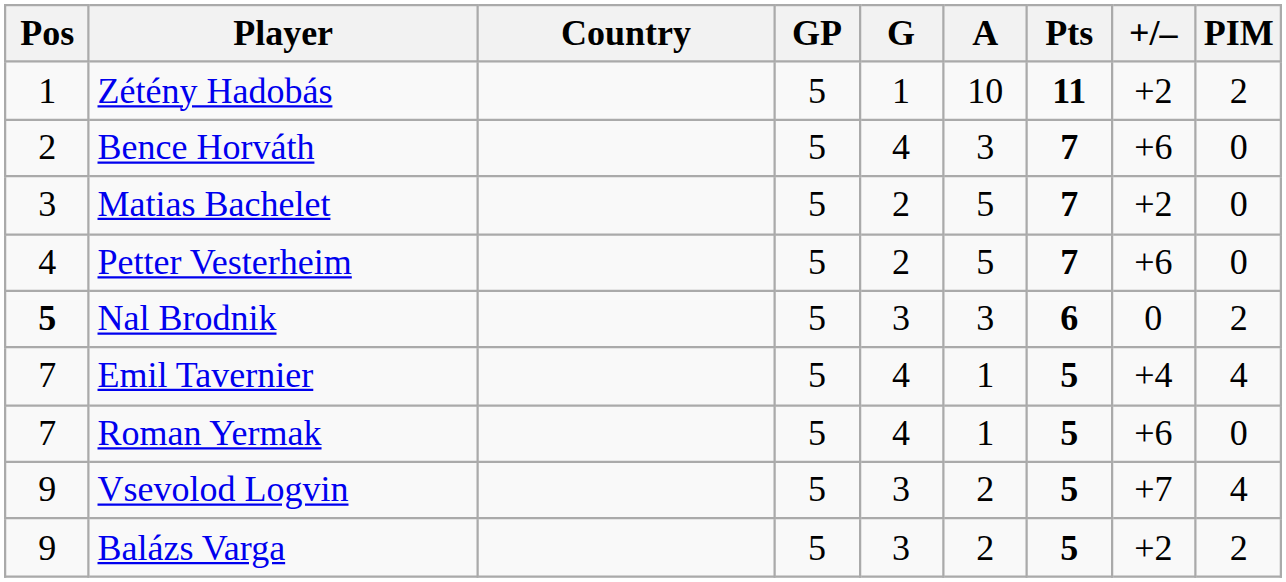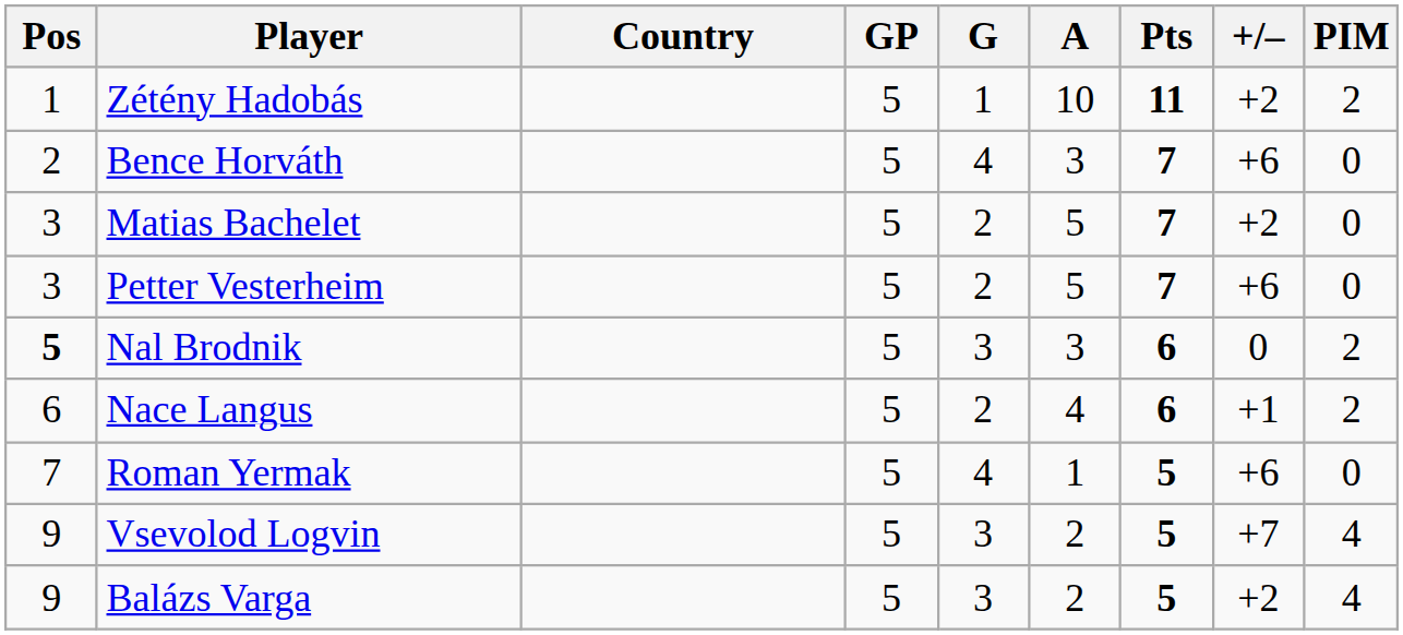 <table class="wikitable sortable" style="text-align: center;">
 <tr>
 <th width=30>Pos</th>
 <th width=165>Player</th>
 <th width=125>Country</th>
 <th width=30>GP</th>
 <th width=30>G</th>
 <th width=30>A</th>
 <th width=30>Pts</th>
 <th width=30>+/–</th>
 <th width=30>PIM</th>
 </tr>
 <tr>
 <td>1</td>
 <td align=left><a href='#'>Zétény Hadobás</a></td>
 <td align=left></td>
 <td>5</td>
 <td>1</td>
 <td>10</td>
 <td><strong>11</strong></td>
 <td>+2</td>
 <td>2</td>
 </tr>
 <tr>
 <td>2</td>
 <td align=left><a href='#'>Bence Horváth</a></td>
 <td align=left></td>
 <td>5</td>
 <td>4</td>
 <td>3</td>
 <td><strong>7</strong></td>
 <td>+6</td>
 <td>0</td>
 </tr>
 <tr>
 <td>3</td>
 <td align=left><a href='#'>Matias Bachelet</a></td>
 <td align=left></td>
 <td>5</td>
 <td>2</td>
 <td>5</td>
 <td><strong>7</strong></td>
 <td>+2</td>
 <td>0</td>
 </tr>
 <tr>
-<td>4</td>
+<td>3</td>
 <td align=left><a href='#'>Petter Vesterheim</a></td>
 <td align=left></td>
 <td>5</td>
 <td>2</td>
 <td>5</td>
 <td><strong>7</strong></td>
 <td>+6</td>
 <td>0</td>
 </tr>
 <tr>
 <td><strong>5</strong></td>
 <td align=left><a href='#'>Nal Brodnik</a></td>
 <td align=left></td>
 <td>5</td>
 <td>3</td>
 <td>3</td>
 <td><strong>6</strong></td>
 <td>0</td>
 <td>2</td>
 </tr>
 <tr>
-<td>7</td>
-<td align=left><a href='#'>Emil Tavernier</a></td>
+<td>6</td>
+<td align=left><a href='#'>Nace Langus</a></td>
 <td align=left></td>
 <td>5</td>
+<td>2</td>
 <td>4</td>
-<td>1</td>
-<td><strong>5</strong></td>
-<td>+4</td>
-<td>4</td>
+<td><strong>6</strong></td>
+<td>+1</td>
+<td>2</td>
 </tr>
 <tr>
 <td>7</td>
 <td align=left><a href='#'>Roman Yermak</a></td>
 <td align=left></td>
 <td>5</td>
 <td>4</td>
 <td>1</td>
 <td><strong>5</strong></td>
 <td>+6</td>
 <td>0</td>
 </tr>
 <tr>
 <td>9</td>
 <td align=left><a href='#'>Vsevolod Logvin</a></td>
 <td align=left></td>
 <td>5</td>
 <td>3</td>
 <td>2</td>
 <td><strong>5</strong></td>
 <td>+7</td>
 <td>4</td>
 </tr>
 <tr>
 <td>9</td>
 <td align=left><a href='#'>Balázs Varga</a></td>
 <td align=left></td>
 <td>5</td>
 <td>3</td>
 <td>2</td>
 <td><strong>5</strong></td>
 <td>+2</td>
-<td>2</td>
+<td>4</td>
 </tr>
 </table>
